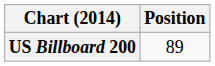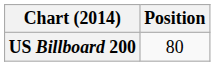 <table class="wikitable plainrowheaders">
 <tr>
 <th>Chart (2014)</th>
 <th>Position</th>
 </tr>
 <tr>
 <th scope="row">US <em>Billboard</em> 200</th>
-<td style="text-align:center;">89</td>
+<td style="text-align:center;">80</td>
 </tr>
 </table>
